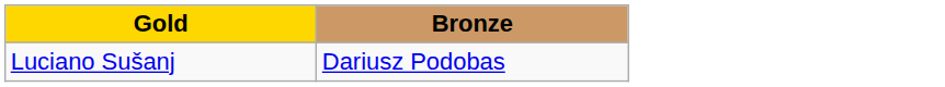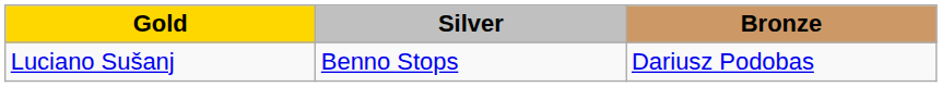 <table class="wikitable" style="text-align:left">
 <tr align="center">
 <td width=200 bgcolor=gold><strong>Gold</strong></td>
+<td width=200 bgcolor=silver><strong>Silver</strong></td>
 <td width=200 bgcolor=CC9966><strong>Bronze</strong></td>
 </tr>
 <tr>
 <td><a href='#'>Luciano Sušanj</a><br><em></em></td>
+<td><a href='#'>Benno Stops</a><br><em></em></td>
 <td><a href='#'>Dariusz Podobas</a><br><em></em></td>
 </tr>
 </table>
